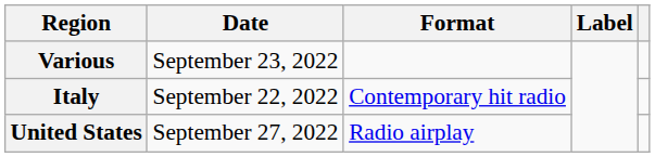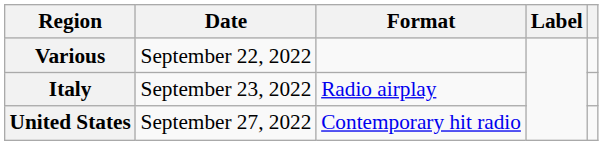 <table class="wikitable plainrowheaders">
 <tr>
 <th scope="col">Region</th>
 <th scope="col">Date</th>
 <th scope="col">Format</th>
 <th scope="col">Label</th>
 <th scope="col"></th>
 </tr>
 <tr>
 <th scope="row">Various</th>
-<td>September 23, 2022</td>
+<td>September 22, 2022</td>
 <td></td>
 <td rowspan="3"></td>
 <td></td>
 </tr>
 <tr>
 <th scope="row">Italy</th>
-<td>September 22, 2022</td>
-<td><a href='#'>Contemporary hit radio</a></td>
+<td>September 23, 2022</td>
+<td><a href='#'>Radio airplay</a></td>
 <td></td>
 </tr>
 <tr>
 <th scope="row">United States</th>
 <td>September 27, 2022</td>
-<td><a href='#'>Radio airplay</a></td>
+<td><a href='#'>Contemporary hit radio</a></td>
 <td></td>
 </tr>
 </table>
